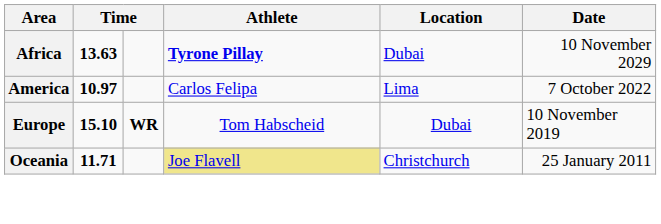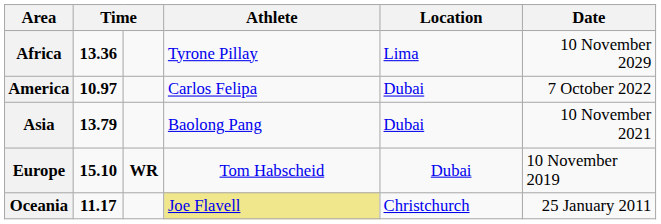 <table class="wikitable">
 <tr>
 <th width="45">Area</th>
 <th width="80" colspan="2">Time</th>
 <th width="200">Athlete</th>
 <th width="130">Location</th>
 <th width="120">Date</th>
 </tr>
 <tr>
 <th>Africa</th>
-<td align=center><strong>13.63 </strong></td>
+<td align=center><strong>13.36 </strong></td>
 <td align=center></td>
-<td><strong> <a href='#'>Tyrone Pillay</a></strong></td>
-<td> <a href='#'>Dubai</a></td>
+<td> <a href='#'>Tyrone Pillay</a></td>
+<td> <a href='#'>Lima</a></td>
 <td align=right>10 November 2029</td>
 </tr>
 <tr>
 <th>America</th>
 <td align=center><strong>10.97 </strong></td>
 <td align=center></td>
 <td> <a href='#'>Carlos Felipa</a></td>
-<td> <a href='#'>Lima</a></td>
+<td> <a href='#'>Dubai</a></td>
 <td align=right>7 October 2022</td>
+</tr>
+<tr>
+<th>Asia</th>
+<td align=center><strong>13.79 </strong></td>
+<td align=center></td>
+<td> <a href='#'>Baolong Pang</a></td>
+<td> <a href='#'>Dubai</a></td>
+<td align=right>10 November 2021</td>
 </tr>
 <tr>
 <th>Europe</th>
 <td align="center"><strong>15.10</strong></td>
 <td align="center"><strong>WR</strong></td>
 <td align=center> <a href='#'>Tom Habscheid</a></td>
 <td align=center> <a href='#'>Dubai</a></td>
 <td>10 November 2019</td>
 </tr>
 <tr>
 <th>Oceania</th>
-<td align=center><strong>11.71 </strong></td>
+<td align=center><strong>11.17 </strong></td>
 <td align=center></td>
 <td style="background: khaki;"> <a href='#'>Joe Flavell</a></td>
 <td> <a href='#'>Christchurch</a></td>
 <td align=right>25 January 2011</td>
 </tr>
 </table>
